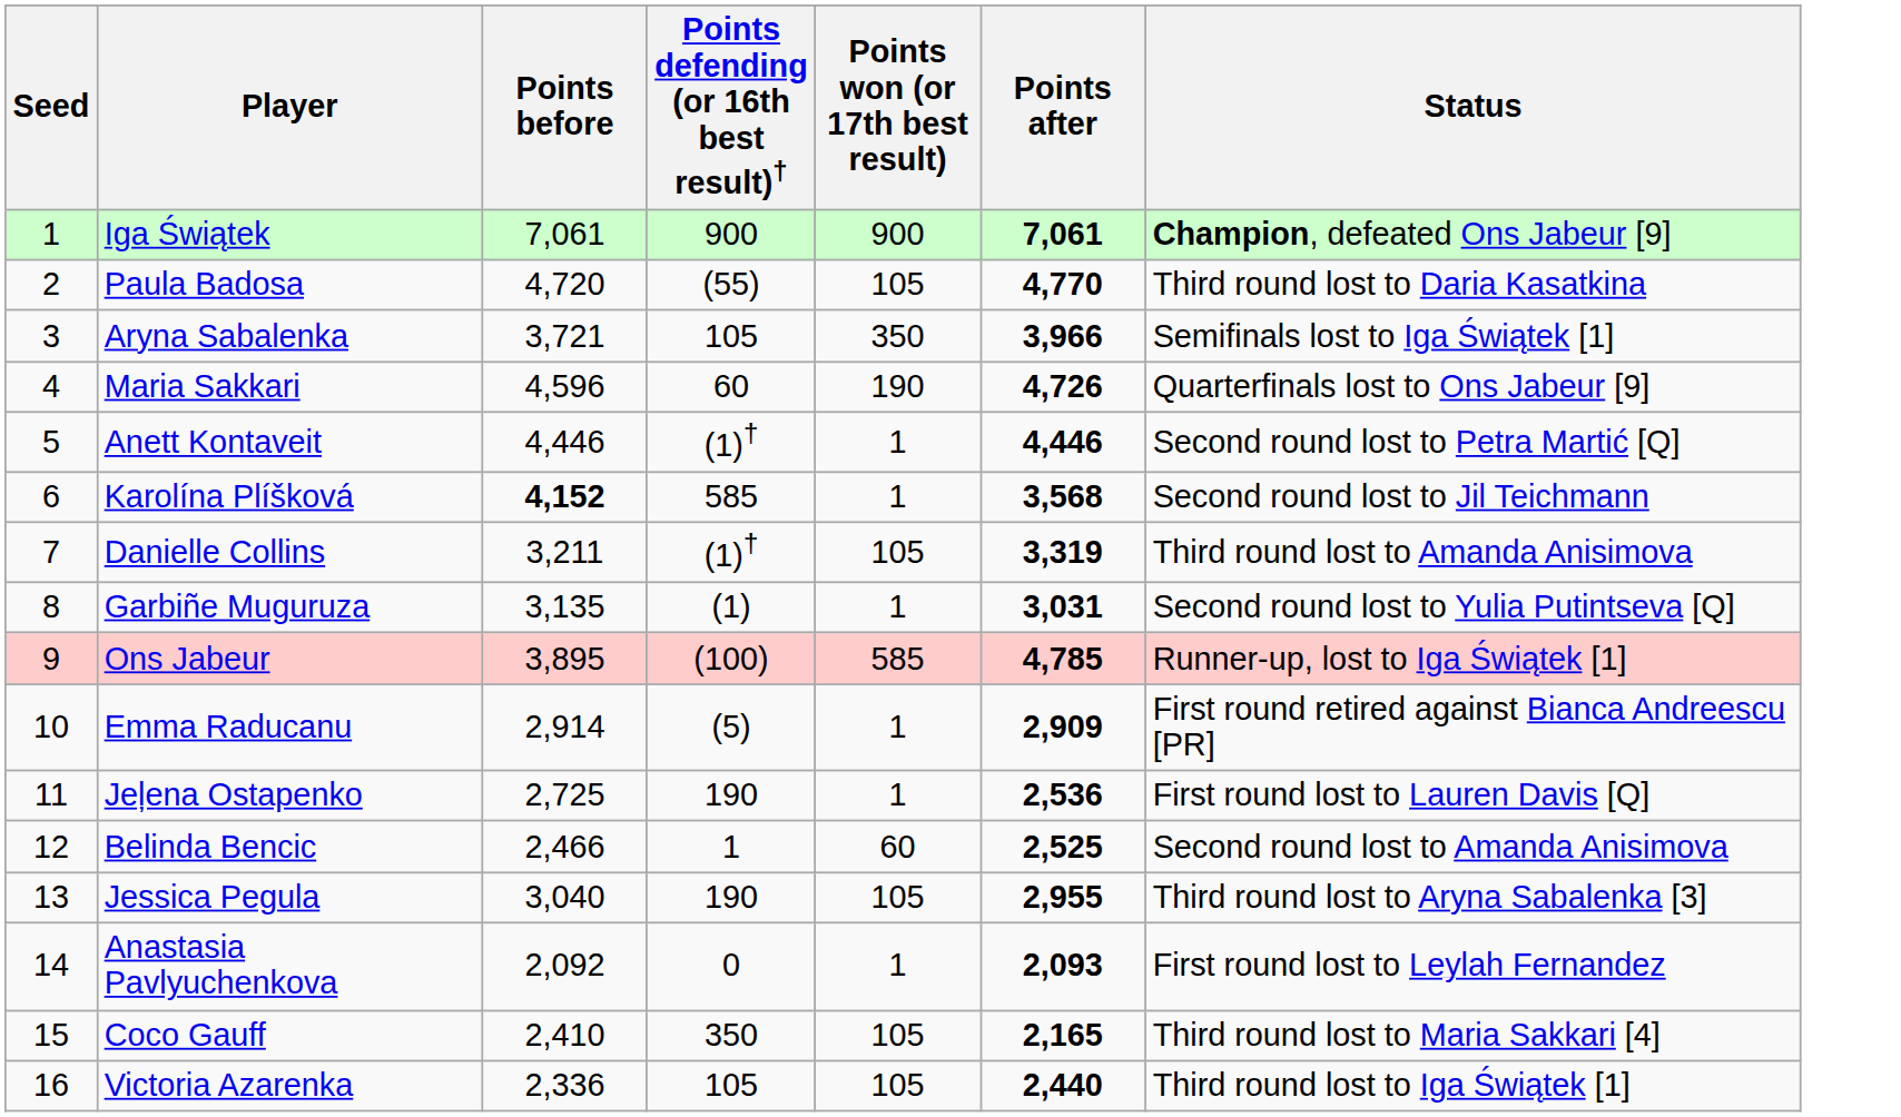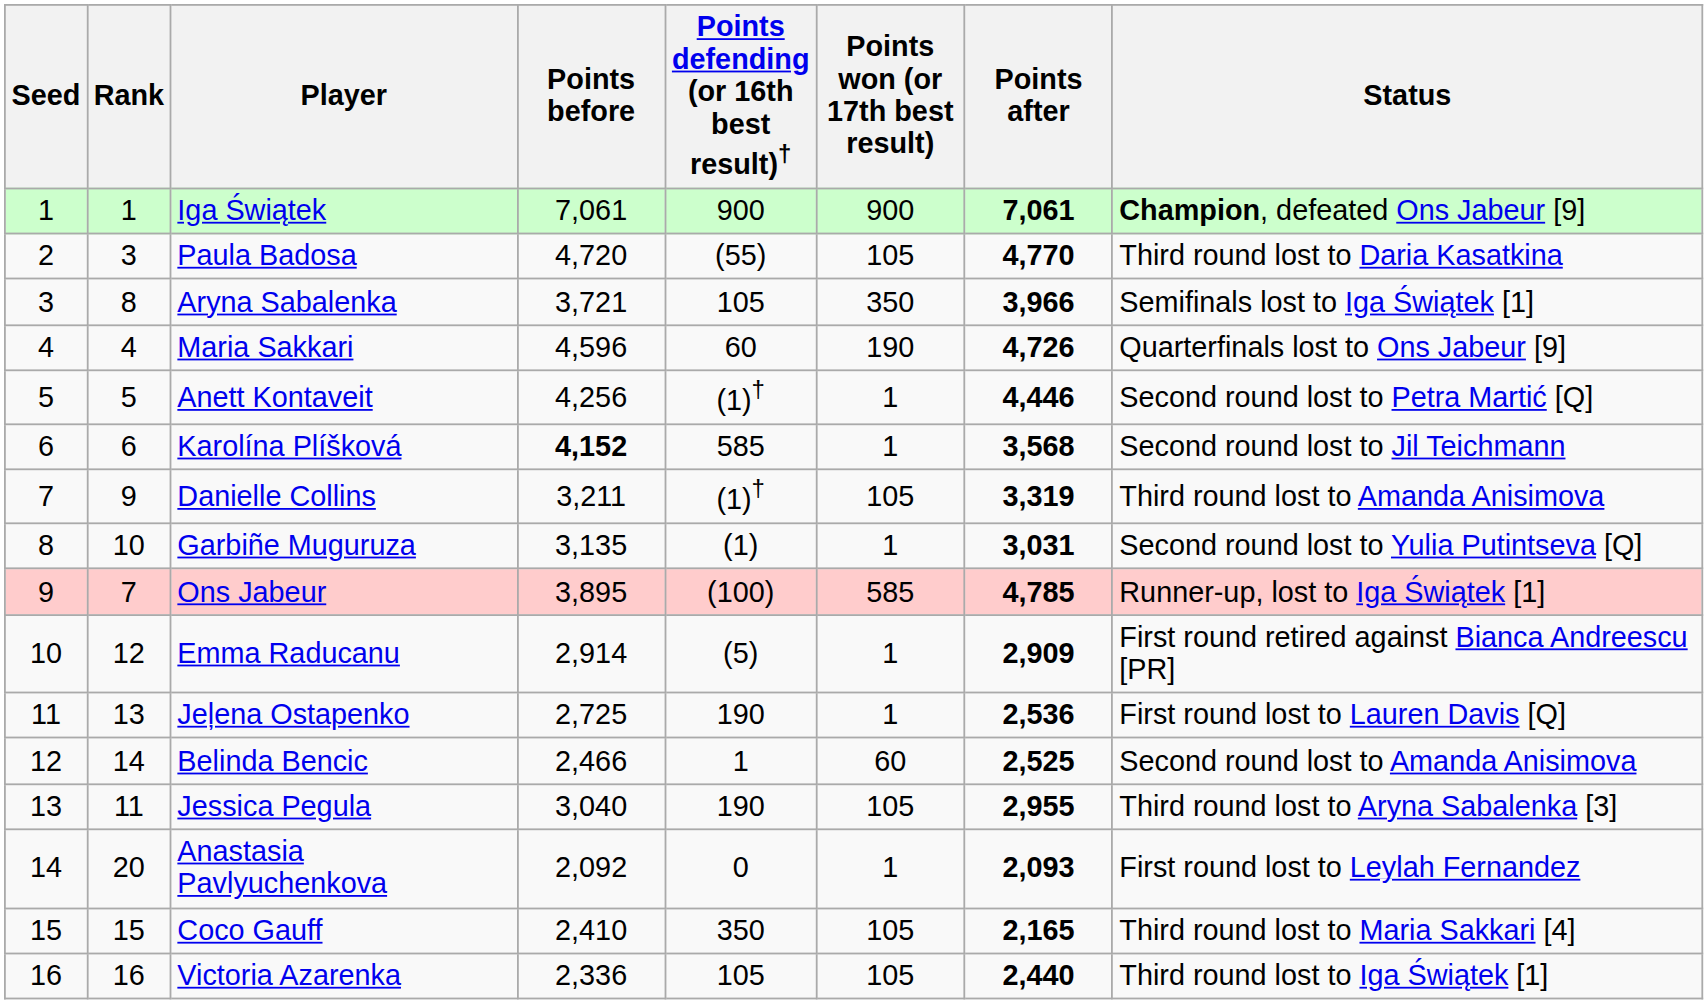 <table class="wikitable sortable">
 <tr>
 <th style="width:30px;">Seed</th>
+<th style="width:30px;">Rank</th>
 <th style="width:185px;">Player</th>
 <th style="width:75px;">Points before</th>
 <th style="width:75px;"><a href='#'>Points defending</a> (or 16th best result)<sup>†</sup></th>
 <th style="width:75px;">Points won (or 17th best result)</th>
 <th style="width:75px;">Points after</th>
 <th style="width:320px;">Status</th>
 </tr>
 <tr style="background-color:#cfc;">
+<td style="text-align:center;">1</td>
 <td style="text-align:center;">1</td>
 <td> <a href='#'>Iga Świątek</a></td>
 <td style="text-align:center;">7,061</td>
 <td style="text-align:center;">900</td>
 <td style="text-align:center;">900</td>
 <td style="text-align:center;"><strong>7,061</strong></td>
 <td><strong>Champion</strong>, defeated  <a href='#'>Ons Jabeur</a> [9]</td>
 </tr>
 <tr>
 <td style="text-align:center;">2</td>
+<td style="text-align:center;">3</td>
 <td> <a href='#'>Paula Badosa</a></td>
 <td style="text-align:center;">4,720</td>
 <td style="text-align:center;">(55)</td>
 <td style="text-align:center;">105</td>
 <td style="text-align:center;"><strong>4,770</strong></td>
 <td>Third round lost to  <a href='#'>Daria Kasatkina</a></td>
 </tr>
 <tr>
 <td style="text-align:center;">3</td>
+<td style="text-align:center;">8</td>
 <td> <a href='#'>Aryna Sabalenka</a></td>
 <td style="text-align:center;">3,721</td>
 <td style="text-align:center;">105</td>
 <td style="text-align:center;">350</td>
 <td style="text-align:center;"><strong>3,966</strong></td>
 <td>Semifinals lost to  <a href='#'>Iga Świątek</a> [1]</td>
 </tr>
 <tr>
+<td style="text-align:center;">4</td>
 <td style="text-align:center;">4</td>
 <td> <a href='#'>Maria Sakkari</a></td>
 <td style="text-align:center;">4,596</td>
 <td style="text-align:center;">60</td>
 <td style="text-align:center;">190</td>
 <td style="text-align:center;"><strong>4,726</strong></td>
 <td>Quarterfinals lost to  <a href='#'>Ons Jabeur</a> [9]</td>
 </tr>
 <tr>
 <td style="text-align:center;">5</td>
+<td style="text-align:center;">5</td>
 <td> <a href='#'>Anett Kontaveit</a></td>
-<td style="text-align:center;">4,446</td>
+<td style="text-align:center;">4,256</td>
 <td style="text-align:center;">(1)<sup>†</sup></td>
 <td style="text-align:center;">1</td>
 <td style="text-align:center;"><strong>4,446</strong></td>
 <td>Second round lost to  <a href='#'>Petra Martić</a> [Q]</td>
 </tr>
 <tr>
+<td style="text-align:center;">6</td>
 <td style="text-align:center;">6</td>
 <td> <a href='#'>Karolína Plíšková</a></td>
 <td style="text-align:center;"><strong>4,152</strong></td>
 <td style="text-align:center;">585</td>
 <td style="text-align:center;">1</td>
 <td style="text-align:center;"><strong>3,568</strong></td>
 <td>Second round lost to  <a href='#'>Jil Teichmann</a></td>
 </tr>
 <tr>
 <td style="text-align:center;">7</td>
+<td style="text-align:center;">9</td>
 <td> <a href='#'>Danielle Collins</a></td>
 <td style="text-align:center;">3,211</td>
 <td style="text-align:center;">(1)<sup>†</sup></td>
 <td style="text-align:center;">105</td>
 <td style="text-align:center;"><strong>3,319</strong></td>
 <td>Third round lost to  <a href='#'>Amanda Anisimova</a></td>
 </tr>
 <tr>
 <td style="text-align:center;">8</td>
+<td style="text-align:center;">10</td>
 <td> <a href='#'>Garbiñe Muguruza</a></td>
 <td style="text-align:center;">3,135</td>
 <td style="text-align:center;">(1)</td>
 <td style="text-align:center;">1</td>
 <td style="text-align:center;"><strong>3,031</strong></td>
 <td>Second round lost to  <a href='#'>Yulia Putintseva</a> [Q]</td>
 </tr>
 <tr style="background-color:#fcc;">
 <td style="text-align:center;">9</td>
+<td style="text-align:center;">7</td>
 <td> <a href='#'>Ons Jabeur</a></td>
 <td style="text-align:center;">3,895</td>
 <td style="text-align:center;">(100)</td>
 <td style="text-align:center;">585</td>
 <td style="text-align:center;"><strong>4,785</strong></td>
 <td>Runner-up, lost to  <a href='#'>Iga Świątek</a> [1]</td>
 </tr>
 <tr>
 <td style="text-align:center;">10</td>
+<td style="text-align:center;">12</td>
 <td> <a href='#'>Emma Raducanu</a></td>
 <td style="text-align:center;">2,914</td>
 <td style="text-align:center;">(5)</td>
 <td style="text-align:center;">1</td>
 <td style="text-align:center;"><strong>2,909</strong></td>
 <td>First round retired against  <a href='#'>Bianca Andreescu</a> [PR]</td>
 </tr>
 <tr>
 <td style="text-align:center;">11</td>
+<td style="text-align:center;">13</td>
 <td> <a href='#'>Jeļena Ostapenko</a></td>
 <td style="text-align:center;">2,725</td>
 <td style="text-align:center;">190</td>
 <td style="text-align:center;">1</td>
 <td style="text-align:center;"><strong>2,536</strong></td>
 <td>First round lost to  <a href='#'>Lauren Davis</a> [Q]</td>
 </tr>
 <tr>
 <td style="text-align:center;">12</td>
+<td style="text-align:center;">14</td>
 <td> <a href='#'>Belinda Bencic</a></td>
 <td style="text-align:center;">2,466</td>
 <td style="text-align:center;">1</td>
 <td style="text-align:center;">60</td>
 <td style="text-align:center;"><strong>2,525</strong></td>
 <td>Second round lost to  <a href='#'>Amanda Anisimova</a></td>
 </tr>
 <tr>
 <td style="text-align:center;">13</td>
+<td style="text-align:center;">11</td>
 <td> <a href='#'>Jessica Pegula</a></td>
 <td style="text-align:center;">3,040</td>
 <td style="text-align:center;">190</td>
 <td style="text-align:center;">105</td>
 <td style="text-align:center;"><strong>2,955</strong></td>
 <td>Third round lost to  <a href='#'>Aryna Sabalenka</a> [3]</td>
 </tr>
 <tr>
 <td style="text-align:center;">14</td>
+<td style="text-align:center;">20</td>
 <td> <a href='#'>Anastasia Pavlyuchenkova</a></td>
 <td style="text-align:center;">2,092</td>
 <td style="text-align:center;">0</td>
 <td style="text-align:center;">1</td>
 <td style="text-align:center;"><strong>2,093</strong></td>
 <td>First round lost to  <a href='#'>Leylah Fernandez</a></td>
 </tr>
 <tr>
+<td style="text-align:center;">15</td>
 <td style="text-align:center;">15</td>
 <td> <a href='#'>Coco Gauff</a></td>
 <td style="text-align:center;">2,410</td>
 <td style="text-align:center;">350</td>
 <td style="text-align:center;">105</td>
 <td style="text-align:center;"><strong>2,165</strong></td>
 <td>Third round lost to  <a href='#'>Maria Sakkari</a> [4]</td>
 </tr>
 <tr>
 <td style="text-align:center;">16</td>
+<td style="text-align:center;">16</td>
 <td> <a href='#'>Victoria Azarenka</a></td>
 <td style="text-align:center;">2,336</td>
 <td style="text-align:center;">105</td>
 <td style="text-align:center;">105</td>
 <td style="text-align:center;"><strong>2,440</strong></td>
 <td>Third round lost to  <a href='#'>Iga Świątek</a> [1]</td>
 </tr>
 </table>
